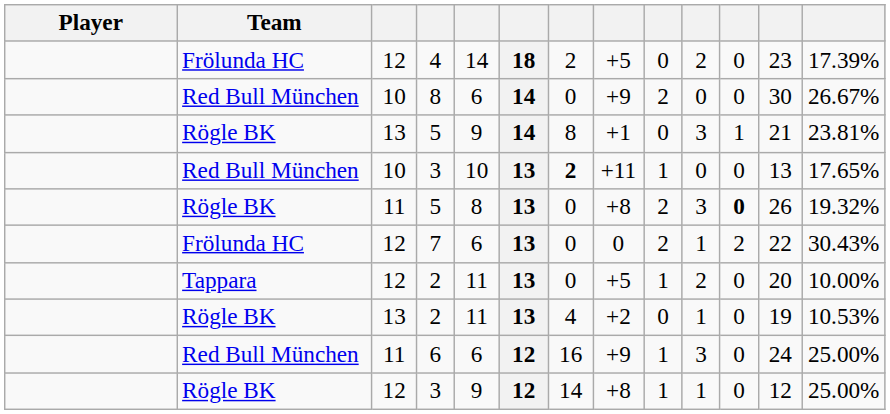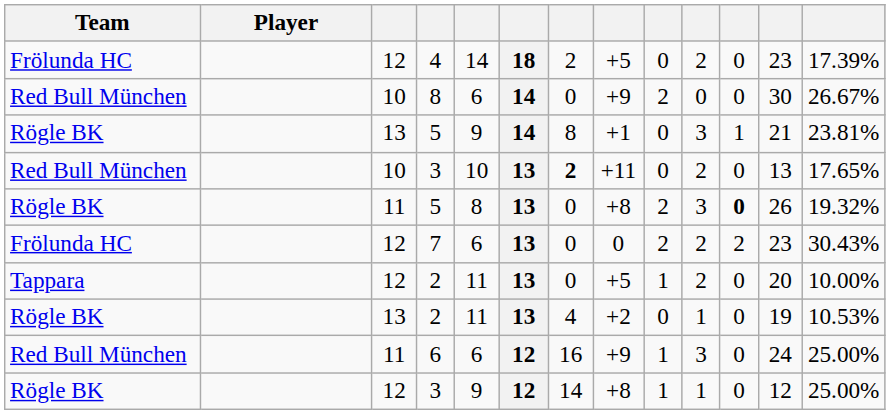 <table class="wikitable sortable" style="text-align: center">
 <tr>
+<th style="width: 13em;">Team</th>
 <th style="width: 12em;">Player</th>
-<th style="width: 13em;">Team</th>
 <th style="width: 2em;"></th>
 <th style="width: 2em;"></th>
 <th style="width: 2em;"></th>
 <th style="width: 2.5em;"></th>
 <th style="width: 2em;"></th>
 <th data-sort-type="number" style="width: 2em;"></th>
 <th style="width: 2em;"></th>
 <th style="width: 2em;"></th>
 <th style="width: 2em;"></th>
 <th style="width: 2em;"></th>
 <th style="width: 2em;"></th>
 </tr>
 <tr>
+<td style="text-align:left;"> <a href='#'>Frölunda HC</a></td>
 <td style="text-align:left;"> </td>
-<td style="text-align:left;"> <a href='#'>Frölunda HC</a></td>
 <td>12</td>
 <td>4</td>
 <td>14</td>
 <th>18</th>
 <td>2</td>
 <td>+5</td>
 <td>0</td>
 <td>2</td>
 <td>0</td>
 <td>23</td>
 <td>17.39%</td>
 </tr>
 <tr>
+<td style="text-align:left;"> <a href='#'>Red Bull München</a></td>
 <td style="text-align:left;"> </td>
-<td style="text-align:left;"> <a href='#'>Red Bull München</a></td>
 <td>10</td>
 <td>8</td>
 <td>6</td>
 <th>14</th>
 <td>0</td>
 <td>+9</td>
 <td>2</td>
 <td>0</td>
 <td>0</td>
 <td>30</td>
 <td>26.67%</td>
 </tr>
 <tr>
+<td style="text-align:left;"> <a href='#'>Rögle BK</a></td>
 <td style="text-align:left;"> </td>
-<td style="text-align:left;"> <a href='#'>Rögle BK</a></td>
 <td>13</td>
 <td>5</td>
 <td>9</td>
 <th>14</th>
 <td>8</td>
 <td>+1</td>
 <td>0</td>
 <td>3</td>
 <td>1</td>
 <td>21</td>
 <td>23.81%</td>
 </tr>
 <tr>
+<td style="text-align:left;"> <a href='#'>Red Bull München</a></td>
 <td style="text-align:left;"> </td>
-<td style="text-align:left;"> <a href='#'>Red Bull München</a></td>
 <td>10</td>
 <td>3</td>
 <td>10</td>
 <th>13</th>
 <td><strong>2</strong></td>
 <td>+11</td>
-<td>1</td>
 <td>0</td>
+<td>2</td>
 <td>0</td>
 <td>13</td>
 <td>17.65%</td>
 </tr>
 <tr>
+<td style="text-align:left;"> <a href='#'>Rögle BK</a></td>
 <td style="text-align:left;"> </td>
-<td style="text-align:left;"> <a href='#'>Rögle BK</a></td>
 <td>11</td>
 <td>5</td>
 <td>8</td>
 <th>13</th>
 <td>0</td>
 <td>+8</td>
 <td>2</td>
 <td>3</td>
 <td><strong>0</strong></td>
 <td>26</td>
 <td>19.32%</td>
 </tr>
 <tr>
+<td style="text-align:left;"> <a href='#'>Frölunda HC</a></td>
 <td style="text-align:left;"> </td>
-<td style="text-align:left;"> <a href='#'>Frölunda HC</a></td>
 <td>12</td>
 <td>7</td>
 <td>6</td>
 <th>13</th>
 <td>0</td>
 <td>0</td>
 <td>2</td>
-<td>1</td>
 <td>2</td>
-<td>22</td>
+<td>2</td>
+<td>23</td>
 <td>30.43%</td>
 </tr>
 <tr>
+<td style="text-align:left;"> <a href='#'>Tappara</a></td>
 <td style="text-align:left;"> </td>
-<td style="text-align:left;"> <a href='#'>Tappara</a></td>
 <td>12</td>
 <td>2</td>
 <td>11</td>
 <th>13</th>
 <td>0</td>
 <td>+5</td>
 <td>1</td>
 <td>2</td>
 <td>0</td>
 <td>20</td>
 <td>10.00%</td>
 </tr>
 <tr>
+<td style="text-align:left;"> <a href='#'>Rögle BK</a></td>
 <td style="text-align:left;"> </td>
-<td style="text-align:left;"> <a href='#'>Rögle BK</a></td>
 <td>13</td>
 <td>2</td>
 <td>11</td>
 <th>13</th>
 <td>4</td>
 <td>+2</td>
 <td>0</td>
 <td>1</td>
 <td>0</td>
 <td>19</td>
 <td>10.53%</td>
 </tr>
 <tr>
+<td style="text-align:left;"> <a href='#'>Red Bull München</a></td>
 <td style="text-align:left;"> </td>
-<td style="text-align:left;"> <a href='#'>Red Bull München</a></td>
 <td>11</td>
 <td>6</td>
 <td>6</td>
 <th>12</th>
 <td>16</td>
 <td>+9</td>
 <td>1</td>
 <td>3</td>
 <td>0</td>
 <td>24</td>
 <td>25.00%</td>
 </tr>
 <tr>
+<td style="text-align:left;"> <a href='#'>Rögle BK</a></td>
 <td style="text-align:left;"> </td>
-<td style="text-align:left;"> <a href='#'>Rögle BK</a></td>
 <td>12</td>
 <td>3</td>
 <td>9</td>
 <th>12</th>
 <td>14</td>
 <td>+8</td>
 <td>1</td>
 <td>1</td>
 <td>0</td>
 <td>12</td>
 <td>25.00%</td>
 </tr>
 </table>
